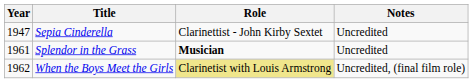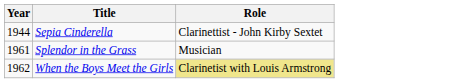 <table class="wikitable">
 <tr>
 <th>Year</th>
 <th>Title</th>
 <th>Role</th>
-<th>Notes</th>
 </tr>
 <tr>
-<td>1947</td>
+<td>1944</td>
 <td><em><a href='#'>Sepia Cinderella</a></em></td>
 <td>Clarinettist - John Kirby Sextet</td>
-<td>Uncredited</td>
 </tr>
 <tr>
 <td>1961</td>
 <td><em><a href='#'>Splendor in the Grass</a></em></td>
-<td><strong>Musician</strong></td>
-<td>Uncredited</td>
+<td>Musician</td>
 </tr>
 <tr>
 <td>1962</td>
 <td><em><a href='#'>When the Boys Meet the Girls</a></em></td>
 <td style="background: khaki;">Clarinetist with Louis Armstrong</td>
-<td>Uncredited, (final film role)</td>
 </tr>
 </table>
